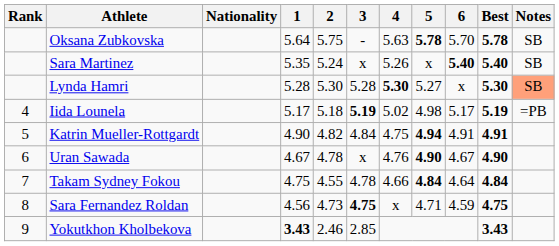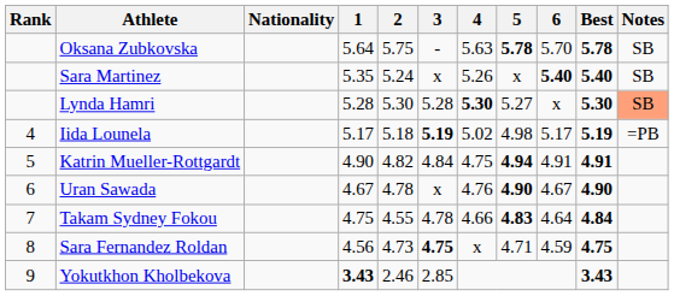 <table class="wikitable sortable" style="text-align:center">
 <tr>
 <th>Rank</th>
 <th>Athlete</th>
 <th>Nationality</th>
 <th>1</th>
 <th>2</th>
 <th>3</th>
 <th>4</th>
 <th>5</th>
 <th>6</th>
 <th>Best</th>
 <th>Notes</th>
 </tr>
 <tr>
 <td></td>
 <td align=left><a href='#'>Oksana Zubkovska</a></td>
 <td align=left></td>
 <td>5.64</td>
 <td>5.75</td>
 <td>-</td>
 <td>5.63</td>
 <td><strong>5.78</strong></td>
 <td>5.70</td>
 <td><strong>5.78</strong></td>
 <td>SB</td>
 </tr>
 <tr>
 <td></td>
 <td align=left><a href='#'>Sara Martinez</a></td>
 <td align=left></td>
 <td>5.35</td>
 <td>5.24</td>
 <td>x</td>
 <td>5.26</td>
 <td>x</td>
 <td><strong>5.40</strong></td>
 <td><strong>5.40</strong></td>
 <td>SB</td>
 </tr>
 <tr>
 <td></td>
 <td align=left><a href='#'>Lynda Hamri</a></td>
 <td align=left></td>
 <td>5.28</td>
 <td>5.30</td>
 <td>5.28</td>
 <td><strong>5.30</strong></td>
 <td>5.27</td>
 <td>x</td>
 <td><strong>5.30</strong></td>
 <td style="background: lightsalmon;">SB</td>
 </tr>
 <tr>
 <td>4</td>
 <td align=left><a href='#'>Iida Lounela</a></td>
 <td align=left></td>
 <td>5.17</td>
 <td>5.18</td>
 <td><strong>5.19</strong></td>
 <td>5.02</td>
 <td>4.98</td>
 <td>5.17</td>
 <td><strong>5.19</strong></td>
 <td>=PB</td>
 </tr>
 <tr>
 <td>5</td>
 <td align=left><a href='#'>Katrin Mueller-Rottgardt</a></td>
 <td align=left></td>
 <td>4.90</td>
 <td>4.82</td>
 <td>4.84</td>
 <td>4.75</td>
 <td><strong>4.94</strong></td>
 <td>4.91</td>
 <td><strong>4.91</strong></td>
 <td></td>
 </tr>
 <tr>
 <td>6</td>
 <td align=left><a href='#'>Uran Sawada</a></td>
 <td align=left></td>
 <td>4.67</td>
 <td>4.78</td>
 <td>x</td>
 <td>4.76</td>
 <td><strong>4.90</strong></td>
 <td>4.67</td>
 <td><strong>4.90</strong></td>
 <td></td>
 </tr>
 <tr>
 <td>7</td>
 <td align=left><a href='#'>Takam Sydney Fokou</a></td>
 <td align=left></td>
 <td>4.75</td>
 <td>4.55</td>
 <td>4.78</td>
 <td>4.66</td>
-<td><strong>4.84</strong></td>
+<td><strong>4.83</strong></td>
 <td>4.64</td>
 <td><strong>4.84</strong></td>
 <td></td>
 </tr>
 <tr>
 <td>8</td>
 <td align=left><a href='#'>Sara Fernandez Roldan </a></td>
 <td align=left></td>
 <td>4.56</td>
 <td>4.73</td>
 <td><strong>4.75</strong></td>
 <td>x</td>
 <td>4.71</td>
 <td>4.59</td>
 <td><strong>4.75</strong></td>
 <td></td>
 </tr>
 <tr>
 <td>9</td>
 <td align=left><a href='#'>Yokutkhon Kholbekova</a></td>
 <td align=left></td>
 <td><strong>3.43</strong></td>
 <td>2.46</td>
 <td>2.85</td>
 <td colspan="3"></td>
 <td><strong>3.43</strong></td>
 <td></td>
 </tr>
 </table>
